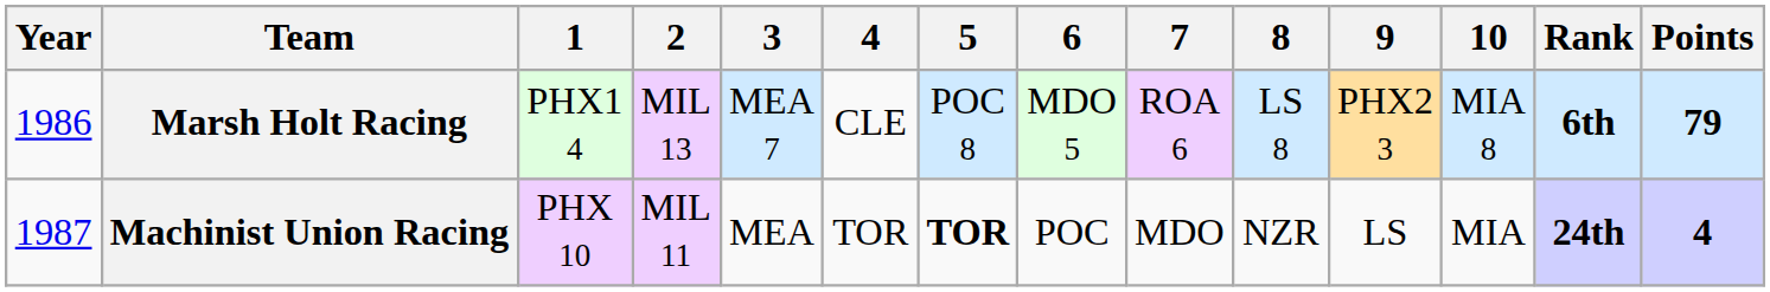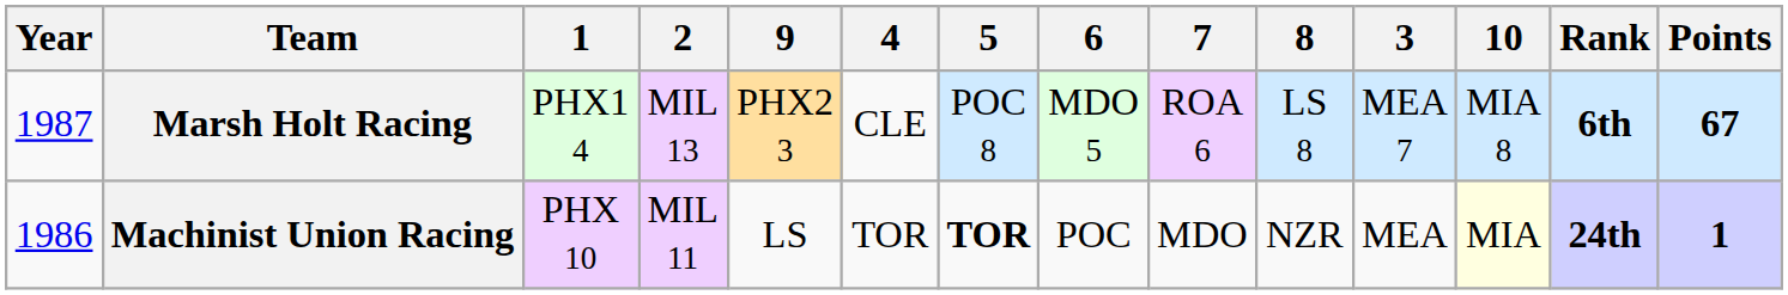 <table class="wikitable" style="text-align:center; font-size:90%">
 <tr>
 <th>Year</th>
 <th>Team</th>
 <th>1</th>
 <th>2</th>
-<th>3</th>
+<th>9</th>
 <th>4</th>
 <th>5</th>
 <th>6</th>
 <th>7</th>
 <th>8</th>
-<th>9</th>
+<th>3</th>
 <th>10</th>
 <th>Rank</th>
 <th>Points</th>
 </tr>
 <tr>
-<td><a href='#'>1986</a></td>
+<td><a href='#'>1987</a></td>
 <th>Marsh Holt Racing</th>
 <td style="background:#DFFFDF;">PHX1<br><small>4</small></td>
 <td style="background:#EFCFFF;">MIL<br><small>13</small></td>
-<td style="background:#CFEAFF;">MEA<br><small>7</small></td>
+<td style="background:#FFDF9F;">PHX2<br><small>3</small></td>
 <td>CLE</td>
 <td style="background:#CFEAFF;">POC<br><small>8</small></td>
 <td style="background:#DFFFDF;">MDO<br><small>5</small></td>
 <td style="background:#EFCFFF;">ROA<br><small>6</small></td>
 <td style="background:#CFEAFF;">LS<br><small>8</small></td>
-<td style="background:#FFDF9F;">PHX2<br><small>3</small></td>
+<td style="background:#CFEAFF;">MEA<br><small>7</small></td>
 <td style="background:#CFEAFF;">MIA<br><small>8</small></td>
 <td style="background:#CFEAFF;"><strong>6th</strong></td>
-<td style="background:#CFEAFF;"><strong>79</strong></td>
+<td style="background:#CFEAFF;"><strong>67</strong></td>
 </tr>
 <tr>
-<td><a href='#'>1987</a></td>
+<td><a href='#'>1986</a></td>
 <th>Machinist Union Racing</th>
 <td style="background:#EFCFFF;">PHX<br><small>10</small></td>
 <td style="background:#EFCFFF;">MIL<br><small>11</small></td>
-<td>MEA</td>
+<td>LS</td>
 <td>TOR</td>
 <td><strong>TOR</strong></td>
 <td>POC</td>
 <td>MDO</td>
 <td>NZR</td>
-<td>LS</td>
-<td>MIA</td>
+<td>MEA</td>
+<td style="background: lightyellow;">MIA</td>
 <td style="background:#CFCFFF;"><strong>24th</strong></td>
-<td style="background:#CFCFFF;"><strong>4</strong></td>
+<td style="background:#CFCFFF;"><strong>1</strong></td>
 </tr>
 </table>
